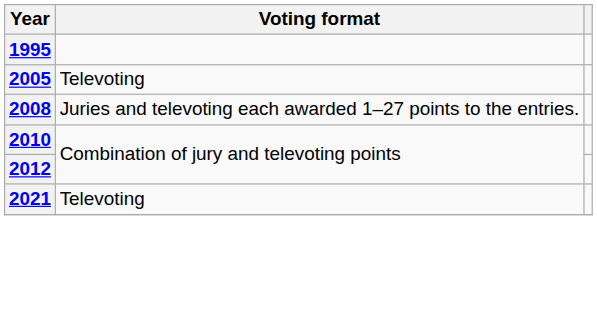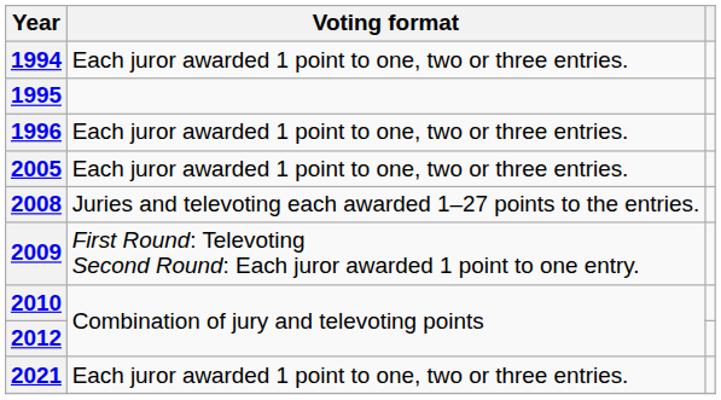 <table class="wikitable plainrowheaders">
 <tr>
 <th scope="col">Year</th>
 <th scope="col">Voting format</th>
 <th scope="col"></th>
 </tr>
 <tr>
+<th scope="row"><a href='#'>1994</a></th>
+<td>Each juror awarded 1 point to one, two or three entries.</td>
+<td></td>
+</tr>
+<tr>
 <th scope="row"><a href='#'>1995</a></th>
 <td></td>
 <td></td>
 </tr>
 <tr>
+<th scope="row"><a href='#'>1996</a></th>
+<td>Each juror awarded 1 point to one, two or three entries.</td>
+<td></td>
+</tr>
+<tr>
 <th scope="row"><a href='#'>2005</a></th>
-<td>Televoting</td>
+<td>Each juror awarded 1 point to one, two or three entries.</td>
 <td></td>
 </tr>
 <tr>
 <th scope="row"><a href='#'>2008</a></th>
 <td>Juries and televoting each awarded 1–27 points to the entries.</td>
+<td></td>
+</tr>
+<tr>
+<th scope="row"><a href='#'>2009</a></th>
+<td><em>First Round</em>: Televoting<br><em>Second Round</em>: Each juror awarded 1 point to one entry.</td>
 <td></td>
 </tr>
 <tr>
 <th scope="row"><a href='#'>2010</a></th>
 <td rowspan="2">Combination of jury and televoting points</td>
 <td></td>
 </tr>
 <tr>
 <th scope="row"><a href='#'>2012</a></th>
 <td></td>
 </tr>
 <tr>
 <th scope="row"><a href='#'>2021</a></th>
-<td>Televoting</td>
+<td>Each juror awarded 1 point to one, two or three entries.</td>
 <td></td>
 </tr>
 <tr>
 </tr>
 </table>
